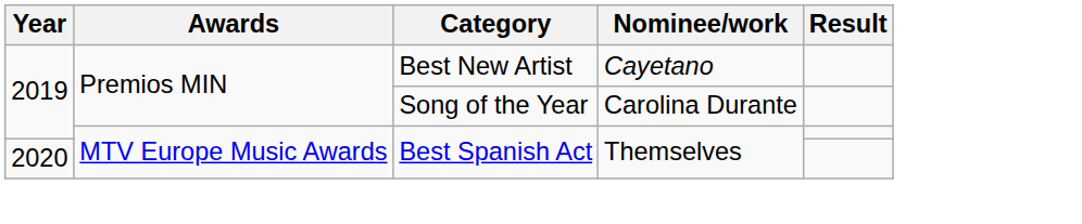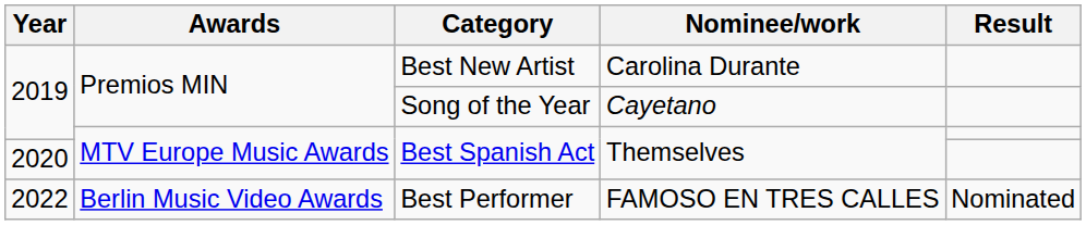 <table class="wikitable">
 <tr>
 <th>Year</th>
 <th>Awards</th>
 <th>Category</th>
 <th>Nominee/work</th>
 <th>Result</th>
 </tr>
 <tr>
 <td rowspan="3">2019</td>
 <td rowspan="2">Premios MIN</td>
 <td>Best New Artist</td>
-<td><em>Cayetano</em></td>
+<td>Carolina Durante</td>
 <td></td>
 </tr>
 <tr>
 <td>Song of the Year</td>
-<td>Carolina Durante</td>
+<td><em>Cayetano</em></td>
 <td></td>
 </tr>
 <tr>
 <td rowspan="2"><a href='#'>MTV Europe Music Awards</a></td>
 <td rowspan="2"><a href='#'>Best Spanish Act</a></td>
 <td rowspan="2">Themselves</td>
 <td></td>
 </tr>
 <tr>
 <td>2020</td>
 <td></td>
 </tr>
+<tr>
+<td>2022</td>
+<td><a href='#'>Berlin Music Video Awards</a></td>
+<td>Best Performer</td>
+<td>FAMOSO EN TRES CALLES</td>
+<td>Nominated</td>
+</tr>
 </table>
